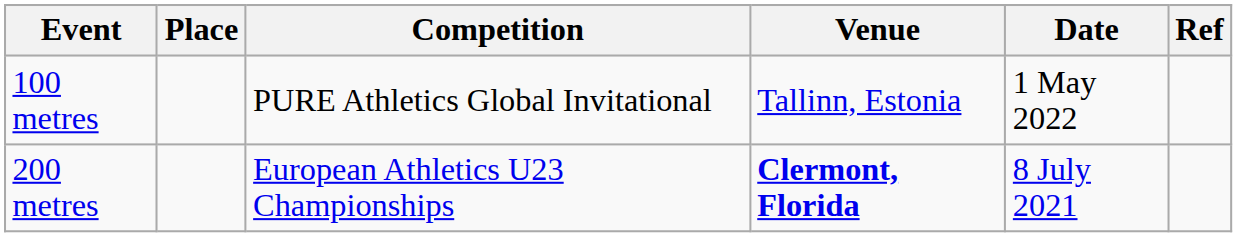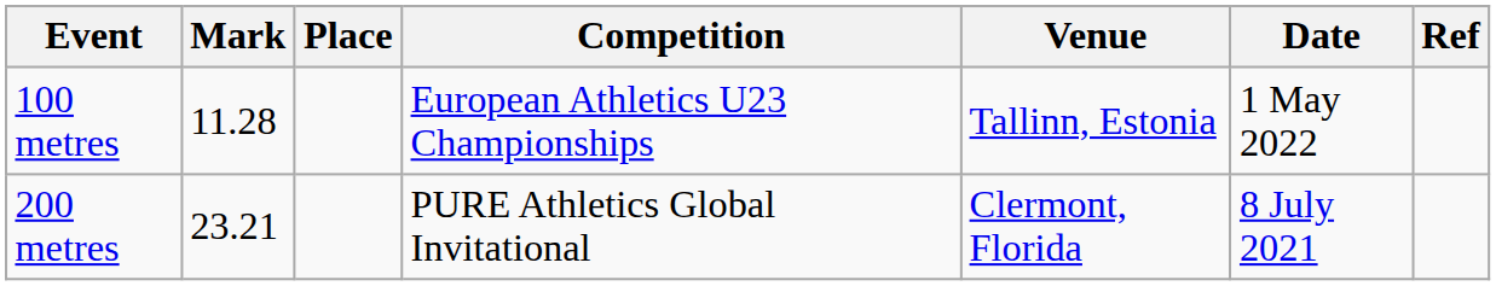 <table class="wikitable">
 <tr>
 <th>Event</th>
+<th>Mark</th>
 <th>Place</th>
 <th>Competition</th>
 <th>Venue</th>
 <th>Date</th>
 <th>Ref</th>
 </tr>
 <tr>
 <td><a href='#'>100 metres</a></td>
+<td>11.28 </td>
 <td style="text-align:center;"><br></td>
-<td>PURE Athletics Global Invitational</td>
+<td><a href='#'>European Athletics U23 Championships</a></td>
 <td><a href='#'>Tallinn, Estonia</a></td>
 <td>1 May 2022</td>
 <td></td>
 </tr>
 <tr>
 <td><a href='#'>200 metres</a></td>
+<td>23.21 </td>
 <td style="text-align:center;"><br></td>
-<td><a href='#'>European Athletics U23 Championships</a></td>
-<td><strong><a href='#'>Clermont, Florida</a></strong></td>
+<td>PURE Athletics Global Invitational</td>
+<td><a href='#'>Clermont, Florida</a></td>
 <td><a href='#'>8 July 2021</a></td>
 <td></td>
 </tr>
 </table>
